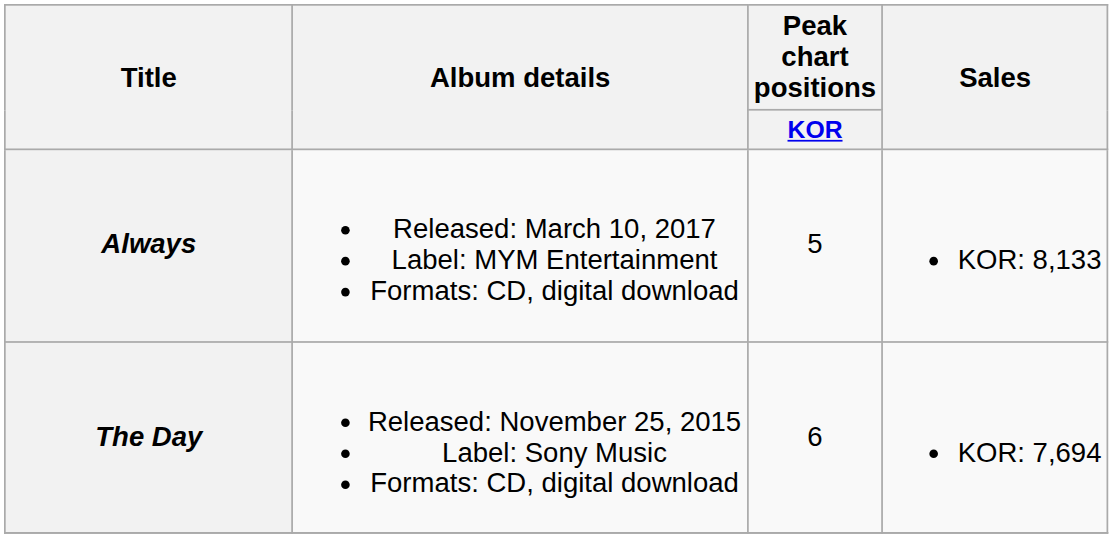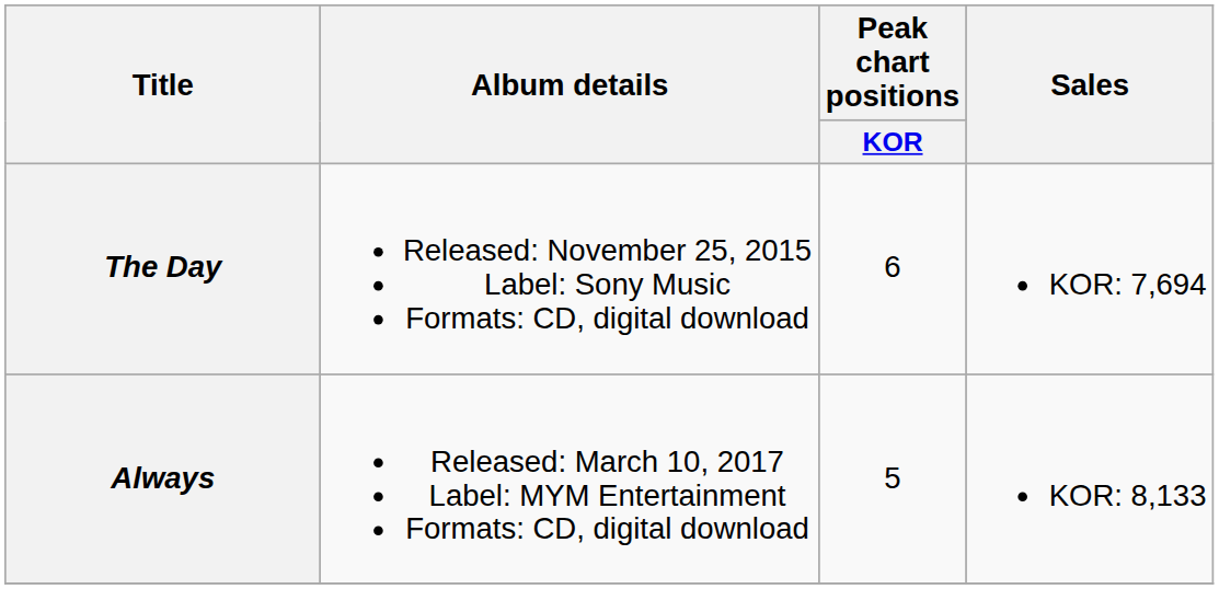 <table class="wikitable plainrowheaders" style="text-align:center;">
 <tr>
 <th scope="col" rowspan="2" style="width:10em;">Title</th>
 <th scope="col" rowspan="2">Album details</th>
 <th scope="col" colspan="1">Peak chart positions</th>
 <th scope="col" rowspan="2">Sales</th>
 </tr>
 <tr>
 <th scope="col" style="width:3em;font-size:90%;"><a href='#'>KOR</a><br></th>
 </tr>
 <tr>
+<th scope="row"><em>The Day</em></th>
+<td><br><ul><li>Released: November 25, 2015 </li><li>Label: Sony Music</li><li>Formats: CD, digital download</li></ul></td>
+<td>6</td>
+<td><br><ul><li>KOR: 7,694</li></ul></td>
+</tr>
+<tr>
 <th scope="row"><em>Always</em></th>
 <td><br><ul><li>Released: March 10, 2017 </li><li>Label: MYM Entertainment</li><li>Formats: CD, digital download</li></ul></td>
 <td>5</td>
 <td><br><ul><li>KOR: 8,133</li></ul></td>
 </tr>
 <tr>
-<th scope="row"><em>The Day</em></th>
-<td><br><ul><li>Released: November 25, 2015 </li><li>Label: Sony Music</li><li>Formats: CD, digital download</li></ul></td>
-<td>6</td>
-<td><br><ul><li>KOR: 7,694</li></ul></td>
-</tr>
-<tr>
 </tr>
 </table>
